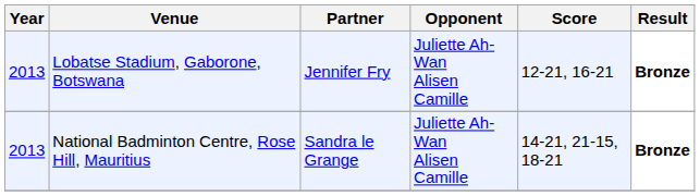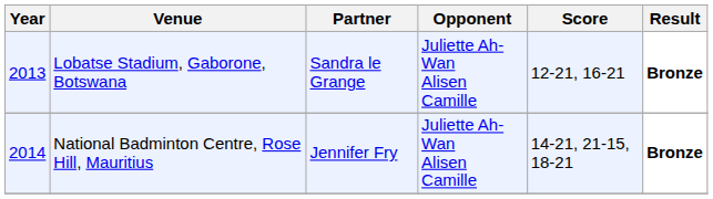 <table class="sortable wikitable" style="font-size: 90%;">
 <tr>
 <th>Year</th>
 <th>Venue</th>
 <th>Partner</th>
 <th>Opponent</th>
 <th>Score</th>
 <th>Result</th>
 </tr>
 <tr style="background:#ECF2FF">
 <td align="center"><a href='#'>2013</a></td>
 <td align="left"><a href='#'>Lobatse Stadium</a>, <a href='#'>Gaborone</a>, <a href='#'>Botswana</a></td>
-<td align="left"> <a href='#'>Jennifer Fry</a></td>
+<td align="left"> <a href='#'>Sandra le Grange</a></td>
 <td align="left"> <a href='#'>Juliette Ah-Wan</a> <br>  <a href='#'>Alisen Camille</a></td>
 <td align="left">12-21, 16-21</td>
 <td style="text-align:left; background:white"> <strong>Bronze</strong></td>
 </tr>
 <tr>
 </tr>
 <tr style="background:#ECF2FF">
-<td style="text-align:center;"><a href='#'>2013</a></td>
+<td style="text-align:center;"><a href='#'>2014</a></td>
 <td style="text-align:left;">National Badminton Centre, <a href='#'>Rose Hill</a>, <a href='#'>Mauritius</a></td>
-<td align="left"> <a href='#'>Sandra le Grange</a></td>
+<td align="left"> <a href='#'>Jennifer Fry</a></td>
 <td align="left"> <a href='#'>Juliette Ah-Wan</a> <br>  <a href='#'>Alisen Camille</a></td>
 <td align="left">14-21, 21-15, 18-21</td>
 <td style="text-align:left; background:white"> <strong>Bronze</strong></td>
 </tr>
 <tr>
 </tr>
 </table>
